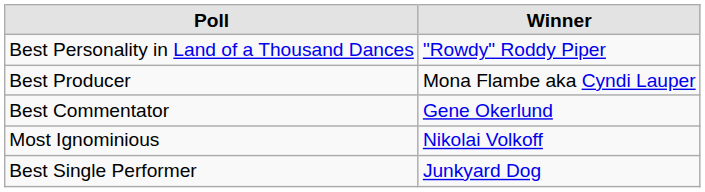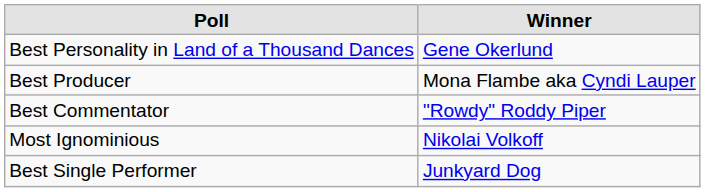 <table class="wikitable" style="font-size: 85%; text-align: left;">
 <tr>
 <th style="border-style: none none solid solid; background: #e3e3e3"><strong>Poll</strong></th>
 <th colspan="2" style="border-style: none none solid solid; background: #e3e3e3"><strong>Winner</strong></th>
 </tr>
 <tr>
 <td>Best Personality in <a href='#'>Land of a Thousand Dances</a></td>
-<td><a href='#'>"Rowdy" Roddy Piper</a></td>
+<td><a href='#'>Gene Okerlund</a></td>
 </tr>
 <tr>
 <td>Best Producer</td>
 <td>Mona Flambe aka <a href='#'>Cyndi Lauper</a></td>
 </tr>
 <tr>
 <td>Best Commentator</td>
-<td><a href='#'>Gene Okerlund</a></td>
+<td><a href='#'>"Rowdy" Roddy Piper</a></td>
 </tr>
 <tr>
 <td>Most Ignominious</td>
 <td><a href='#'>Nikolai Volkoff</a></td>
 </tr>
 <tr>
 <td>Best Single Performer</td>
 <td><a href='#'>Junkyard Dog</a></td>
 </tr>
 </table>
